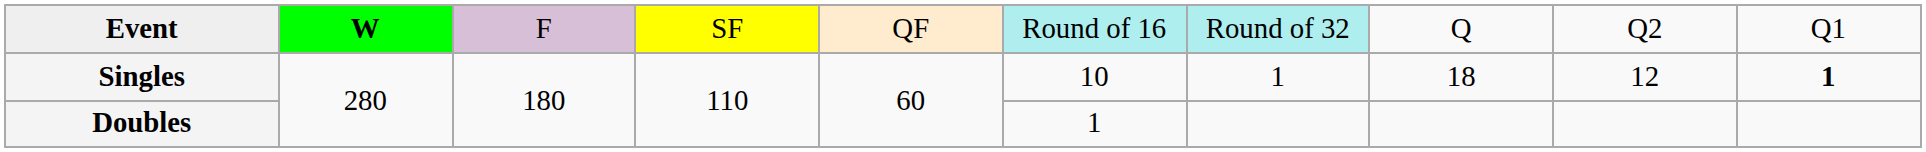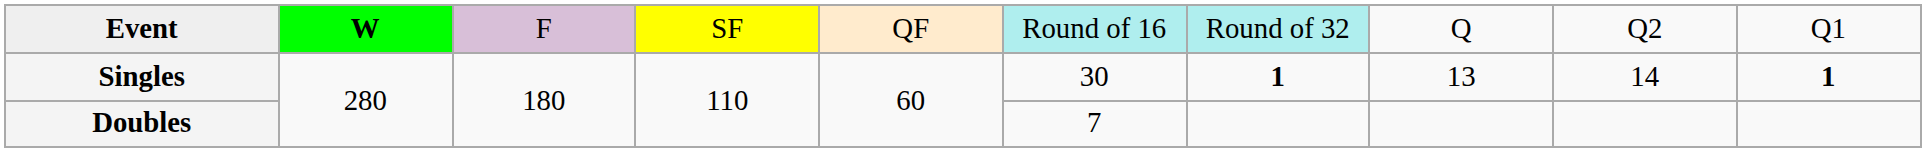 <table class=wikitable style=font-size:90%;text-align:center>
 <tr>
 <td style="width:130px; background:#efefef;"><strong>Event</strong></td>
 <td style="width:80px; background:lime;"><strong>W</strong></td>
 <td style="width:85px; background:thistle;">F</td>
 <td style="width:85px; background:#ff0;">SF</td>
 <td style="width:85px; background:#ffebcd;">QF</td>
 <td style="width:85px; background:#afeeee;">Round of 16</td>
 <td style="width:85px; background:#afeeee;">Round of 32</td>
 <td width=85>Q</td>
 <td width=85>Q2</td>
 <td width=85>Q1</td>
 </tr>
 <tr>
 <th style="background:#f4f4f4;">Singles</th>
 <td rowspan=2>280</td>
 <td rowspan=2>180</td>
 <td rowspan=2>110</td>
 <td rowspan=2>60</td>
-<td>10</td>
-<td>1</td>
-<td>18</td>
-<td>12</td>
+<td>30</td>
+<td><strong>1</strong></td>
+<td>13</td>
+<td>14</td>
 <td><strong>1</strong></td>
 </tr>
 <tr>
 <th style="background:#f4f4f4;">Doubles</th>
-<td>1</td>
+<td>7</td>
 <td></td>
 <td></td>
 <td></td>
 <td></td>
 </tr>
 </table>
